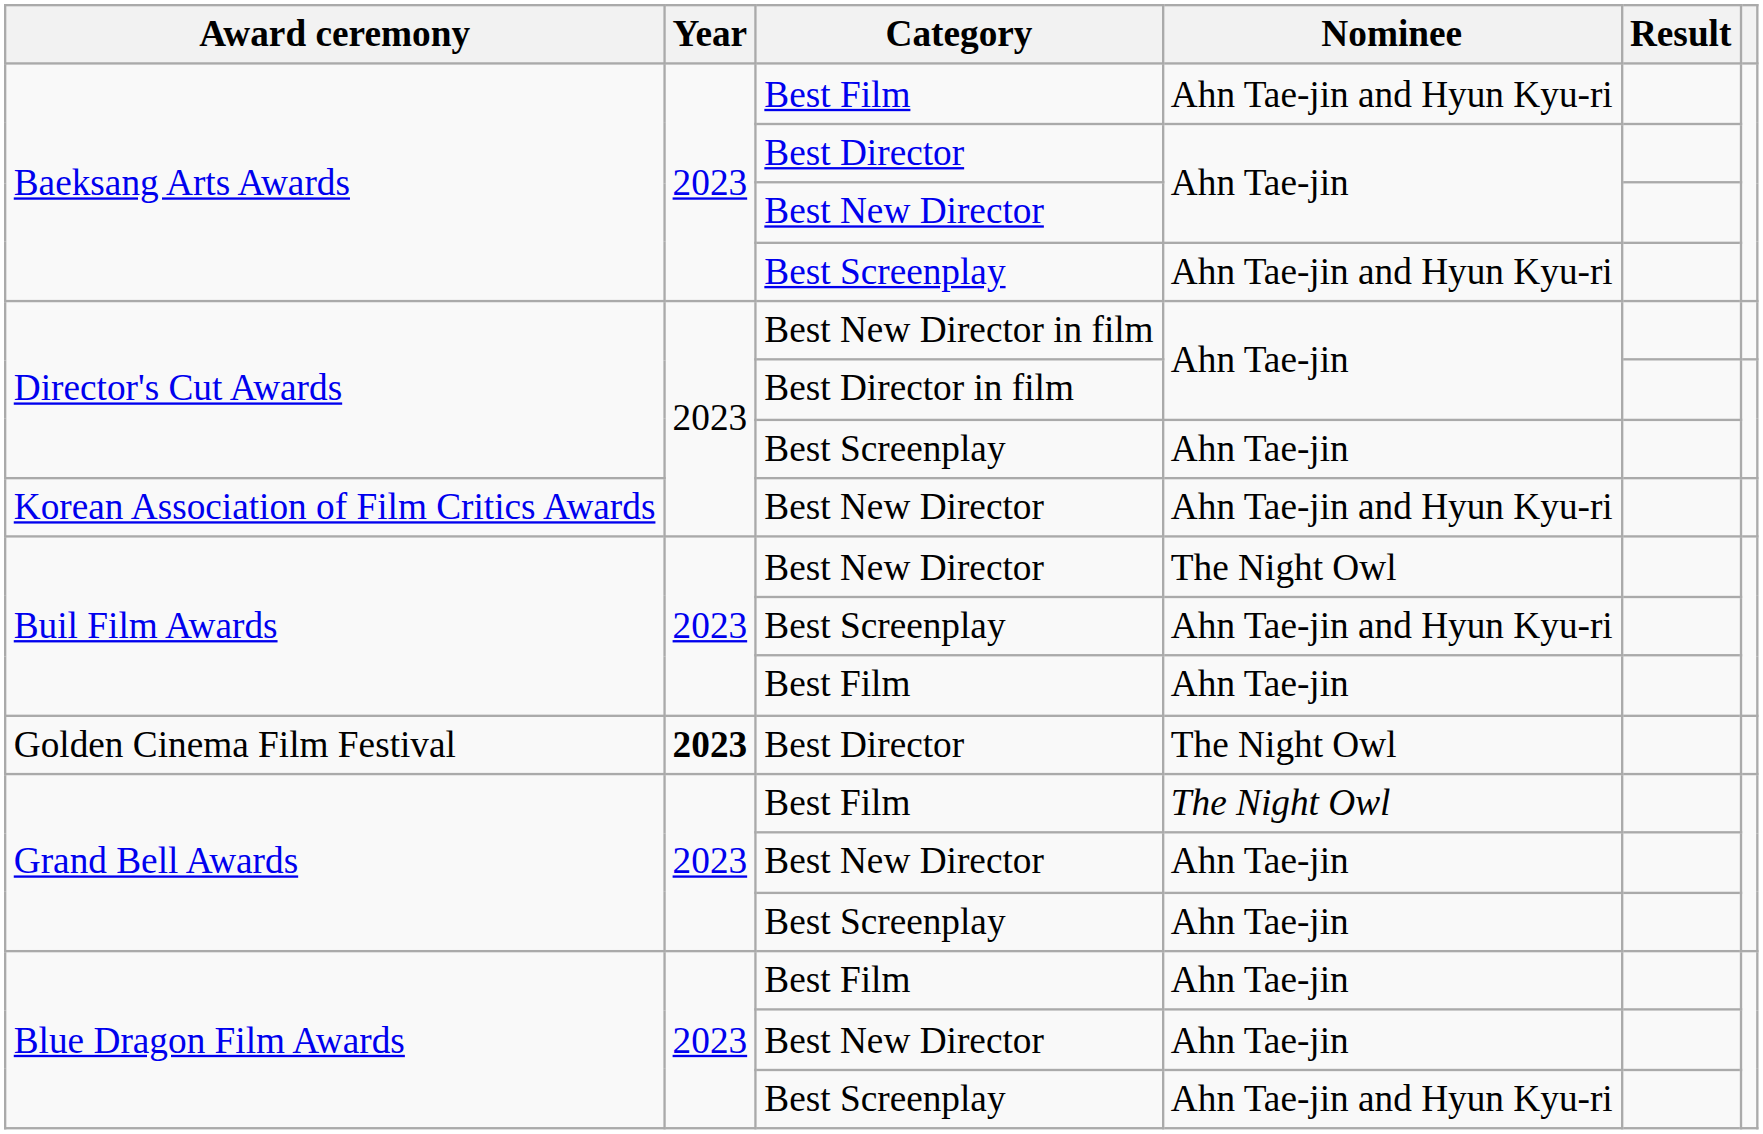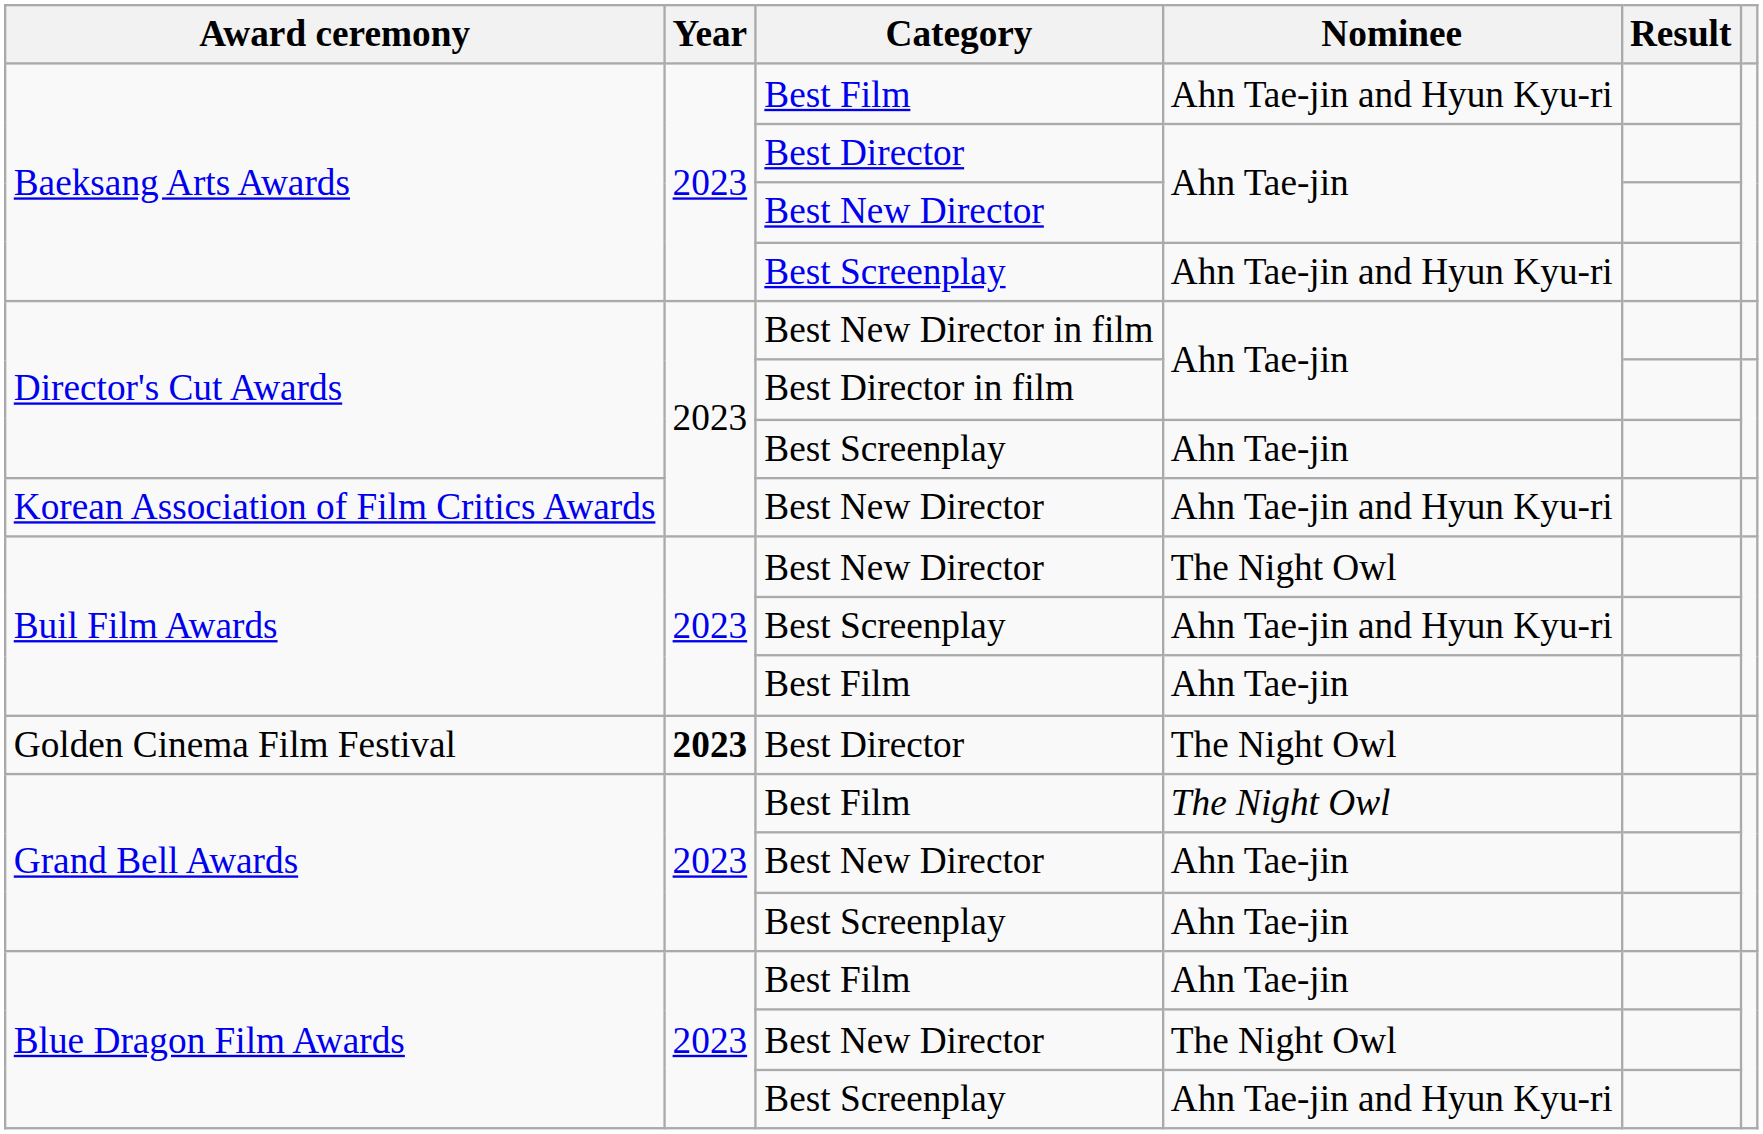 <table class="wikitable plainrowheaders sortable">
 <tr>
 <th scope="col">Award ceremony</th>
 <th scope="col">Year</th>
 <th scope="col">Category</th>
 <th scope="col">Nominee</th>
 <th scope="col">Result</th>
 <th scope="col" class="unsortable"></th>
 </tr>
 <tr>
 <td rowspan="4"><a href='#'>Baeksang Arts Awards</a></td>
 <td rowspan="4" style="text-align:center"><a href='#'>2023</a></td>
 <td><a href='#'>Best Film</a></td>
 <td>Ahn Tae-jin and Hyun Kyu-ri</td>
 <td></td>
 <td rowspan="4"></td>
 </tr>
 <tr>
 <td><a href='#'>Best Director</a></td>
 <td rowspan="2">Ahn Tae-jin</td>
 <td></td>
 </tr>
 <tr>
 <td><a href='#'>Best New Director</a></td>
 <td></td>
 </tr>
 <tr>
 <td><a href='#'>Best Screenplay</a></td>
 <td>Ahn Tae-jin and Hyun Kyu-ri</td>
 <td></td>
 </tr>
 <tr>
 <td rowspan="3"><a href='#'>Director's Cut Awards</a></td>
 <td rowspan="4" style="text-align:center">2023</td>
 <td>Best New Director in film</td>
 <td rowspan="2">Ahn Tae-jin</td>
 <td></td>
 <td></td>
 </tr>
 <tr>
 <td>Best Director in film</td>
 <td></td>
 <td rowspan="2"></td>
 </tr>
 <tr>
 <td>Best Screenplay</td>
 <td>Ahn Tae-jin</td>
 <td></td>
 </tr>
 <tr>
 <td><a href='#'>Korean Association of Film Critics Awards</a></td>
 <td>Best New Director</td>
 <td>Ahn Tae-jin and Hyun Kyu-ri</td>
 <td></td>
 <td></td>
 </tr>
 <tr>
 <td rowspan="3"><a href='#'>Buil Film Awards</a></td>
 <td rowspan="3"><a href='#'>2023</a></td>
 <td>Best New Director</td>
 <td>The Night Owl</td>
 <td></td>
 <td rowspan="3"></td>
 </tr>
 <tr>
 <td>Best Screenplay</td>
 <td>Ahn Tae-jin and Hyun Kyu-ri</td>
 <td></td>
 </tr>
 <tr>
 <td>Best Film</td>
 <td>Ahn Tae-jin</td>
 <td></td>
 </tr>
 <tr>
 <td>Golden Cinema Film Festival</td>
 <td><strong>2023</strong></td>
 <td>Best Director</td>
 <td>The Night Owl</td>
 <td></td>
 <td></td>
 </tr>
 <tr>
 <td rowspan="3"><a href='#'>Grand Bell Awards</a></td>
 <td rowspan="3" style="text-align:center"><a href='#'>2023</a></td>
 <td>Best Film</td>
 <td><em>The Night Owl</em></td>
 <td></td>
 <td rowspan="3"></td>
 </tr>
 <tr>
 <td>Best New Director</td>
 <td>Ahn Tae-jin</td>
 <td></td>
 </tr>
 <tr>
 <td>Best Screenplay</td>
 <td>Ahn Tae-jin</td>
 <td></td>
 </tr>
 <tr>
 <td rowspan="3"><a href='#'>Blue Dragon Film Awards</a></td>
 <td rowspan="3" style="text-align:center"><a href='#'>2023</a></td>
 <td>Best Film</td>
 <td>Ahn Tae-jin</td>
 <td></td>
 <td rowspan="3"></td>
 </tr>
 <tr>
 <td>Best New Director</td>
-<td>Ahn Tae-jin</td>
+<td>The Night Owl</td>
 <td></td>
 </tr>
 <tr>
 <td>Best Screenplay</td>
 <td>Ahn Tae-jin and Hyun Kyu-ri</td>
 <td></td>
 </tr>
 </table>
